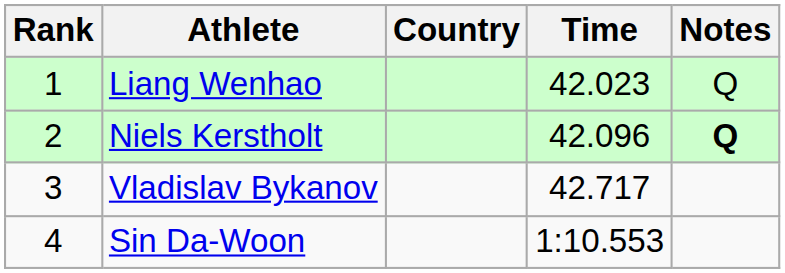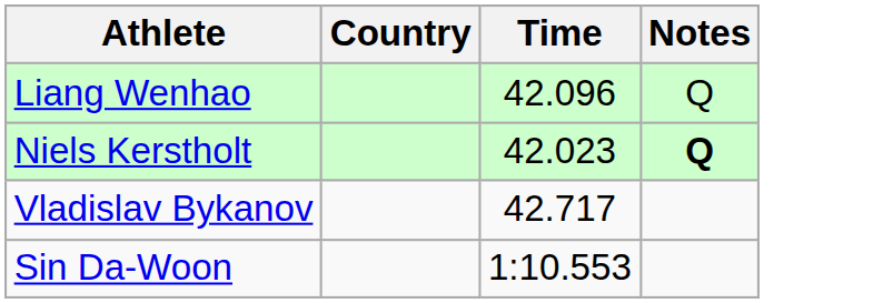 <table class="wikitable sortable" style="text-align:center">
 <tr>
-<th>Rank</th>
 <th>Athlete</th>
 <th>Country</th>
 <th>Time</th>
 <th>Notes</th>
 </tr>
 <tr bgcolor=ccffcc>
-<td>1</td>
 <td align=left><a href='#'>Liang Wenhao</a></td>
 <td align=left></td>
-<td>42.023</td>
+<td>42.096</td>
 <td>Q</td>
 </tr>
 <tr bgcolor=ccffcc>
-<td>2</td>
 <td align=left><a href='#'>Niels Kerstholt</a></td>
 <td align=left></td>
-<td>42.096</td>
+<td>42.023</td>
 <td><strong>Q</strong></td>
 </tr>
 <tr>
-<td>3</td>
 <td align=left><a href='#'>Vladislav Bykanov</a></td>
 <td align=left></td>
 <td>42.717</td>
 <td></td>
 </tr>
 <tr>
-<td>4</td>
 <td align=left><a href='#'>Sin Da-Woon</a></td>
 <td align=left></td>
 <td>1:10.553</td>
 <td></td>
 </tr>
 </table>
